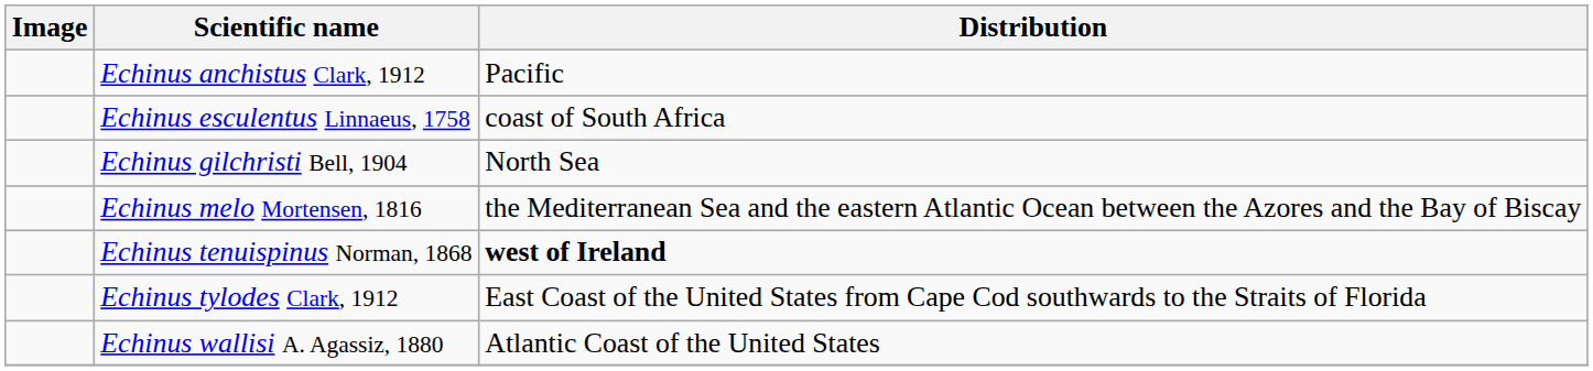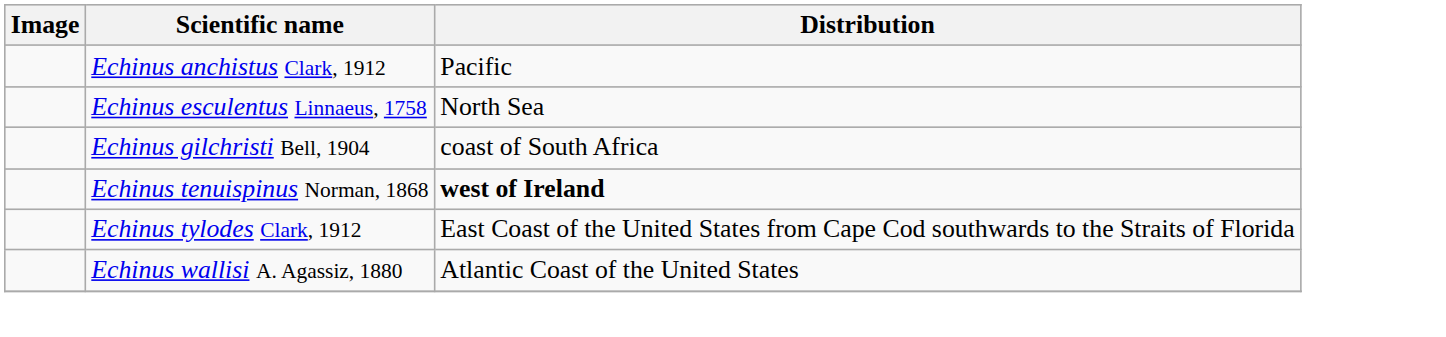 <table class="wikitable">
 <tr>
 <th>Image</th>
 <th>Scientific name</th>
 <th>Distribution</th>
 </tr>
 <tr>
 <td></td>
 <td><em><a href='#'>Echinus anchistus</a></em> <small><a href='#'>Clark</a>, 1912</small></td>
 <td>Pacific</td>
 </tr>
 <tr>
 <td></td>
 <td><em><a href='#'>Echinus esculentus</a></em> <small><a href='#'>Linnaeus</a>, <a href='#'>1758</a></small></td>
-<td>coast of South Africa</td>
+<td>North Sea</td>
 </tr>
 <tr>
 <td></td>
 <td><em><a href='#'>Echinus gilchristi</a></em> <small>Bell, 1904</small></td>
-<td>North Sea</td>
-</tr>
-<tr>
-<td></td>
-<td><em><a href='#'>Echinus melo</a></em> <small><a href='#'>Mortensen</a>, 1816</small></td>
-<td>the Mediterranean Sea and the eastern Atlantic Ocean between the Azores and the Bay of Biscay</td>
+<td>coast of South Africa</td>
 </tr>
 <tr>
 <td></td>
 <td><em><a href='#'>Echinus tenuispinus</a></em> <small>Norman, 1868</small></td>
 <td><strong>west of Ireland</strong></td>
 </tr>
 <tr>
 <td></td>
 <td><em><a href='#'>Echinus tylodes</a></em> <small><a href='#'>Clark</a>, 1912</small></td>
 <td>East Coast of the United States from Cape Cod southwards to the Straits of Florida</td>
 </tr>
 <tr>
 <td></td>
 <td><em><a href='#'>Echinus wallisi</a></em> <small>A. Agassiz, 1880</small></td>
 <td>Atlantic Coast of the United States</td>
 </tr>
 <tr>
 </tr>
 </table>
